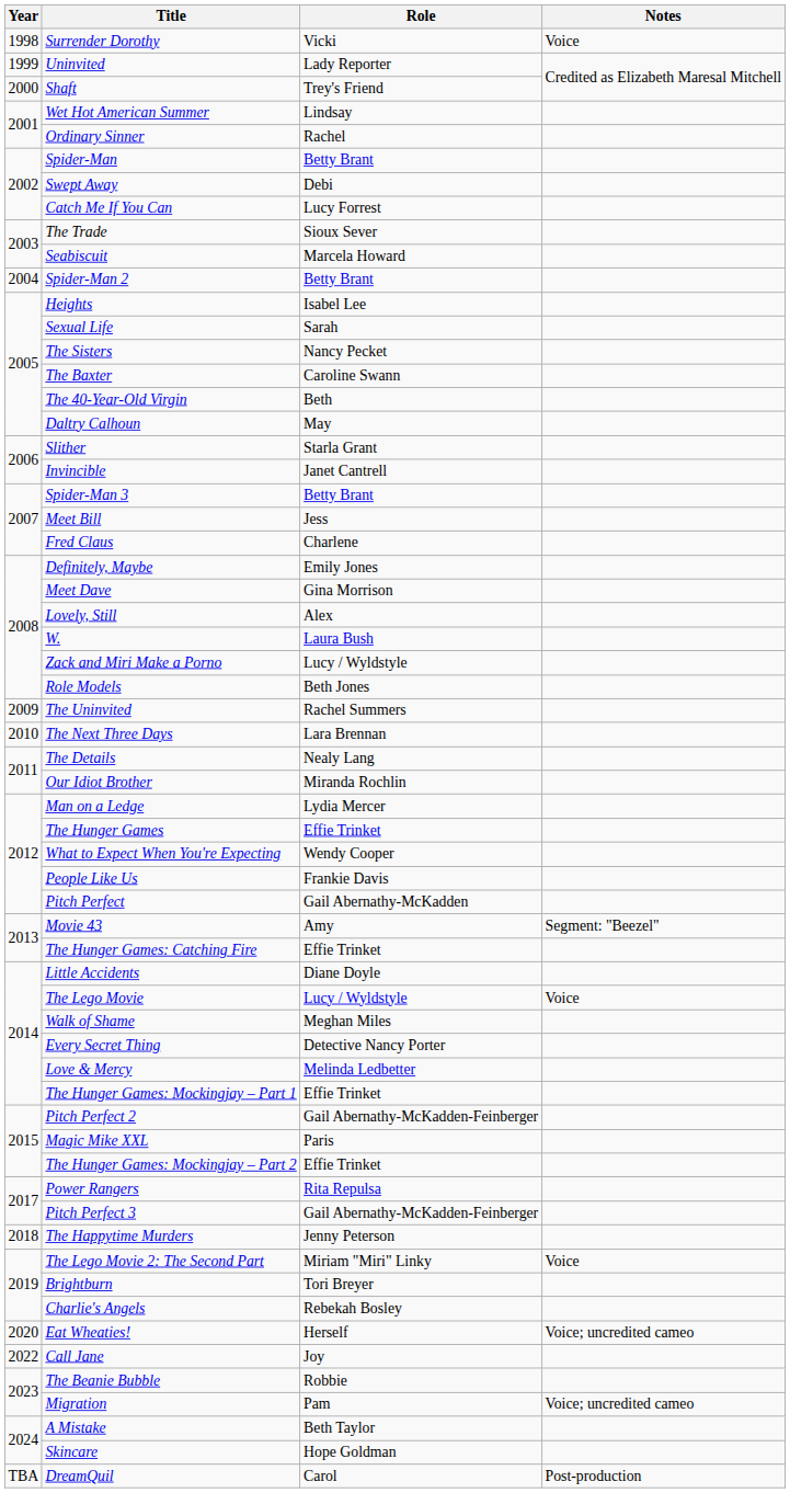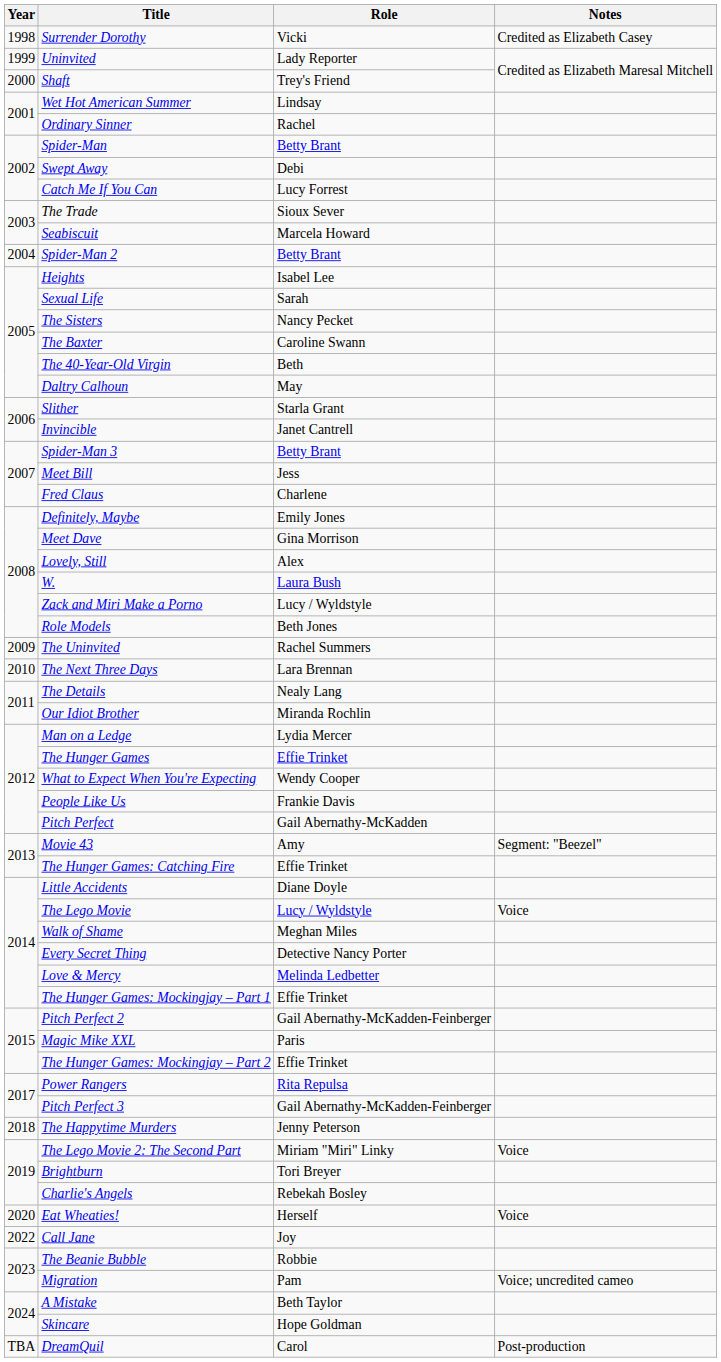 <table class="wikitable sortable">
 <tr>
 <th>Year</th>
 <th>Title</th>
 <th>Role</th>
 <th class="unsortable">Notes</th>
 </tr>
 <tr>
 <td>1998</td>
 <td><em><a href='#'>Surrender Dorothy</a></em></td>
 <td>Vicki</td>
-<td>Voice</td>
+<td>Credited as Elizabeth Casey</td>
 </tr>
 <tr>
 <td>1999</td>
 <td><em><a href='#'>Uninvited</a></em></td>
 <td>Lady Reporter</td>
 <td rowspan="2">Credited as Elizabeth Maresal Mitchell</td>
 </tr>
 <tr>
 <td>2000</td>
 <td><em><a href='#'>Shaft</a></em></td>
 <td>Trey's Friend</td>
 </tr>
 <tr>
 <td rowspan=2>2001</td>
 <td><em><a href='#'>Wet Hot American Summer</a></em></td>
 <td>Lindsay</td>
 <td></td>
 </tr>
 <tr>
 <td><em><a href='#'>Ordinary Sinner</a></em></td>
 <td>Rachel</td>
 <td></td>
 </tr>
 <tr>
 <td rowspan=3>2002</td>
 <td><em><a href='#'>Spider-Man</a></em></td>
 <td><a href='#'>Betty Brant</a></td>
 <td></td>
 </tr>
 <tr>
 <td><em><a href='#'>Swept Away</a></em></td>
 <td>Debi</td>
 <td></td>
 </tr>
 <tr>
 <td><em><a href='#'>Catch Me If You Can</a></em></td>
 <td>Lucy Forrest</td>
 <td></td>
 </tr>
 <tr>
 <td rowspan=2>2003</td>
 <td><em>The Trade</em></td>
 <td>Sioux Sever</td>
 <td></td>
 </tr>
 <tr>
 <td><em><a href='#'>Seabiscuit</a></em></td>
 <td>Marcela Howard</td>
 <td></td>
 </tr>
 <tr>
 <td>2004</td>
 <td><em><a href='#'>Spider-Man 2</a></em></td>
 <td><a href='#'>Betty Brant</a></td>
 <td></td>
 </tr>
 <tr>
 <td rowspan=6>2005</td>
 <td><em><a href='#'>Heights</a></em></td>
 <td>Isabel Lee</td>
 <td></td>
 </tr>
 <tr>
 <td><em><a href='#'>Sexual Life</a></em></td>
 <td>Sarah</td>
 <td></td>
 </tr>
 <tr>
 <td><em><a href='#'>The Sisters</a></em></td>
 <td>Nancy Pecket</td>
 <td></td>
 </tr>
 <tr>
 <td><em><a href='#'>The Baxter</a></em></td>
 <td>Caroline Swann</td>
 <td></td>
 </tr>
 <tr>
 <td><em><a href='#'>The 40-Year-Old Virgin</a></em></td>
 <td>Beth</td>
 <td></td>
 </tr>
 <tr>
 <td><em><a href='#'>Daltry Calhoun</a></em></td>
 <td>May</td>
 <td></td>
 </tr>
 <tr>
 <td rowspan=2>2006</td>
 <td><em><a href='#'>Slither</a></em></td>
 <td>Starla Grant</td>
 <td></td>
 </tr>
 <tr>
 <td><em><a href='#'>Invincible</a></em></td>
 <td>Janet Cantrell</td>
 <td></td>
 </tr>
 <tr>
 <td rowspan=3>2007</td>
 <td><em><a href='#'>Spider-Man 3</a></em></td>
 <td><a href='#'>Betty Brant</a></td>
 <td></td>
 </tr>
 <tr>
 <td><em><a href='#'>Meet Bill</a></em></td>
 <td>Jess</td>
 <td></td>
 </tr>
 <tr>
 <td><em><a href='#'>Fred Claus</a></em></td>
 <td>Charlene</td>
 <td></td>
 </tr>
 <tr>
 <td rowspan=6>2008</td>
 <td><em><a href='#'>Definitely, Maybe</a></em></td>
 <td>Emily Jones</td>
 <td></td>
 </tr>
 <tr>
 <td><em><a href='#'>Meet Dave</a></em></td>
 <td>Gina Morrison</td>
 <td></td>
 </tr>
 <tr>
 <td><em><a href='#'>Lovely, Still</a></em></td>
 <td>Alex</td>
 <td></td>
 </tr>
 <tr>
 <td><em><a href='#'>W.</a></em></td>
 <td><a href='#'>Laura Bush</a></td>
 <td></td>
 </tr>
 <tr>
 <td><em><a href='#'>Zack and Miri Make a Porno</a></em></td>
 <td>Lucy / Wyldstyle</td>
 <td></td>
 </tr>
 <tr>
 <td><em><a href='#'>Role Models</a></em></td>
 <td>Beth Jones</td>
 <td></td>
 </tr>
 <tr>
 <td>2009</td>
 <td><em><a href='#'>The Uninvited</a></em></td>
 <td>Rachel Summers</td>
 <td></td>
 </tr>
 <tr>
 <td>2010</td>
 <td><em><a href='#'>The Next Three Days</a></em></td>
 <td>Lara Brennan</td>
 <td></td>
 </tr>
 <tr>
 <td rowspan=2>2011</td>
 <td><em><a href='#'>The Details</a></em></td>
 <td>Nealy Lang</td>
 <td></td>
 </tr>
 <tr>
 <td><em><a href='#'>Our Idiot Brother</a></em></td>
 <td>Miranda Rochlin</td>
 <td></td>
 </tr>
 <tr>
 <td rowspan=5>2012</td>
 <td><em><a href='#'>Man on a Ledge</a></em></td>
 <td>Lydia Mercer</td>
 <td></td>
 </tr>
 <tr>
 <td><em><a href='#'>The Hunger Games</a></em></td>
 <td><a href='#'>Effie Trinket</a></td>
 <td></td>
 </tr>
 <tr>
 <td><em><a href='#'>What to Expect When You're Expecting</a></em></td>
 <td>Wendy Cooper</td>
 <td></td>
 </tr>
 <tr>
 <td><em><a href='#'>People Like Us</a></em></td>
 <td>Frankie Davis</td>
 <td></td>
 </tr>
 <tr>
 <td><em><a href='#'>Pitch Perfect</a></em></td>
 <td>Gail Abernathy-McKadden</td>
 <td></td>
 </tr>
 <tr>
 <td rowspan=2>2013</td>
 <td><em><a href='#'>Movie 43</a></em></td>
 <td>Amy</td>
 <td>Segment: "Beezel"</td>
 </tr>
 <tr>
 <td><em><a href='#'>The Hunger Games: Catching Fire</a></em></td>
 <td>Effie Trinket</td>
 <td></td>
 </tr>
 <tr>
 <td rowspan=6>2014</td>
 <td><em><a href='#'>Little Accidents</a></em></td>
 <td>Diane Doyle</td>
 <td></td>
 </tr>
 <tr>
 <td><em><a href='#'>The Lego Movie</a></em></td>
 <td><a href='#'>Lucy / Wyldstyle</a></td>
 <td>Voice</td>
 </tr>
 <tr>
 <td><em><a href='#'>Walk of Shame</a></em></td>
 <td>Meghan Miles</td>
 <td></td>
 </tr>
 <tr>
 <td><em><a href='#'>Every Secret Thing</a></em></td>
 <td>Detective Nancy Porter</td>
 <td></td>
 </tr>
 <tr>
 <td><em><a href='#'>Love & Mercy</a></em></td>
 <td><a href='#'>Melinda Ledbetter</a></td>
 <td></td>
 </tr>
 <tr>
 <td><em><a href='#'>The Hunger Games: Mockingjay – Part 1</a></em></td>
 <td>Effie Trinket</td>
 <td></td>
 </tr>
 <tr>
 <td rowspan="3">2015</td>
 <td><em><a href='#'>Pitch Perfect 2</a></em></td>
 <td>Gail Abernathy-McKadden-Feinberger</td>
 <td></td>
 </tr>
 <tr>
 <td><em><a href='#'>Magic Mike XXL</a></em></td>
 <td>Paris</td>
 <td></td>
 </tr>
 <tr>
 <td><em><a href='#'>The Hunger Games: Mockingjay – Part 2</a></em></td>
 <td>Effie Trinket</td>
 <td></td>
 </tr>
 <tr>
 <td rowspan=2>2017</td>
 <td><em><a href='#'>Power Rangers</a></em></td>
 <td><a href='#'>Rita Repulsa</a></td>
 <td></td>
 </tr>
 <tr>
 <td><em><a href='#'>Pitch Perfect 3</a></em></td>
 <td>Gail Abernathy-McKadden-Feinberger</td>
 <td></td>
 </tr>
 <tr>
 <td>2018</td>
 <td><em><a href='#'>The Happytime Murders</a></em></td>
 <td>Jenny Peterson</td>
 <td></td>
 </tr>
 <tr>
 <td rowspan=3>2019</td>
 <td><em><a href='#'>The Lego Movie 2: The Second Part</a></em></td>
 <td>Miriam "Miri" Linky</td>
 <td>Voice</td>
 </tr>
 <tr>
 <td><em><a href='#'>Brightburn</a></em></td>
 <td>Tori Breyer</td>
 <td></td>
 </tr>
 <tr>
 <td><em><a href='#'>Charlie's Angels</a></em></td>
 <td>Rebekah Bosley</td>
 <td></td>
 </tr>
 <tr>
 <td>2020</td>
 <td><em><a href='#'>Eat Wheaties!</a></em></td>
 <td>Herself</td>
-<td>Voice; uncredited cameo</td>
+<td>Voice</td>
 </tr>
 <tr>
 <td>2022</td>
 <td><em><a href='#'>Call Jane</a></em></td>
 <td>Joy</td>
 <td></td>
 </tr>
 <tr>
 <td rowspan="2">2023</td>
 <td><em><a href='#'>The Beanie Bubble</a></em></td>
 <td>Robbie</td>
 <td></td>
 </tr>
 <tr>
 <td><em><a href='#'>Migration</a></em></td>
 <td>Pam</td>
 <td>Voice; uncredited cameo</td>
 </tr>
 <tr>
 <td rowspan=2>2024</td>
 <td><em><a href='#'>A Mistake</a></em></td>
 <td>Beth Taylor</td>
 <td></td>
 </tr>
 <tr>
 <td><em><a href='#'>Skincare</a></em></td>
 <td>Hope Goldman</td>
 <td></td>
 </tr>
 <tr>
 <td>TBA</td>
 <td><em><a href='#'>DreamQuil</a></em></td>
 <td>Carol</td>
 <td>Post-production</td>
 </tr>
 </table>
